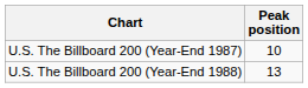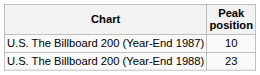 <table class="wikitable sortable plainrowheaders" style="text-align:center;">
 <tr>
 <th scope="col">Chart</th>
 <th scope="col">Peak<br> position</th>
 </tr>
 <tr>
 <td>U.S. The Billboard 200 (Year-End 1987)</td>
 <td style="text-align:center;">10</td>
 </tr>
 <tr>
 <td>U.S. The Billboard 200 (Year-End 1988)</td>
-<td style="text-align:center;">13</td>
+<td style="text-align:center;">23</td>
 </tr>
 </table>
